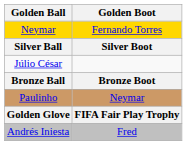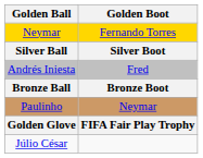 <table class="wikitable">
 <tr>
 <th>Golden Ball</th>
 <th>Golden Boot</th>
 </tr>
 <tr style="background: gold">
 <td align=center> <a href='#'>Neymar</a></td>
 <td align=center> <a href='#'>Fernando Torres</a></td>
 </tr>
 <tr>
 <th>Silver Ball</th>
 <th>Silver Boot</th>
 </tr>
-<tr>
-<td align=center> <a href='#'>Júlio César</a></td>
-<td align=center></td>
+<tr style="background: silver">
+<td align=center> <a href='#'>Andrés Iniesta</a></td>
+<td align=center> <a href='#'>Fred</a></td>
 </tr>
 <tr>
 <th>Bronze Ball</th>
 <th>Bronze Boot</th>
 </tr>
 <tr style="background: #c96">
 <td align=center> <a href='#'>Paulinho</a></td>
 <td align=center> <a href='#'>Neymar</a></td>
 </tr>
 <tr>
 <th>Golden Glove</th>
 <th>FIFA Fair Play Trophy</th>
 </tr>
-<tr style="background: silver">
-<td align=center> <a href='#'>Andrés Iniesta</a></td>
-<td align=center> <a href='#'>Fred</a></td>
+<tr>
+<td align=center> <a href='#'>Júlio César</a></td>
+<td align=center></td>
 </tr>
 </table>
